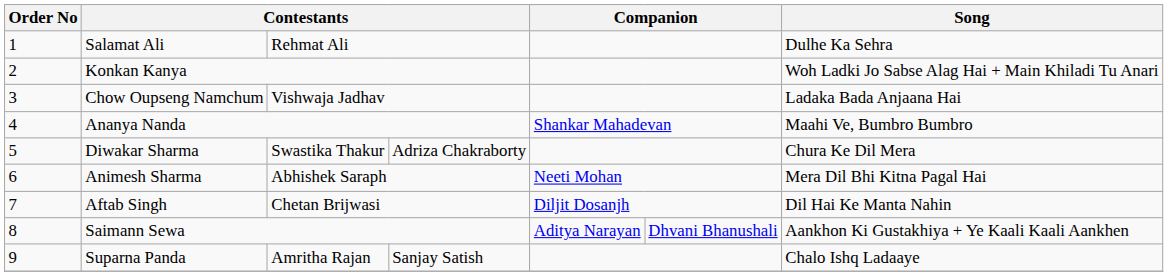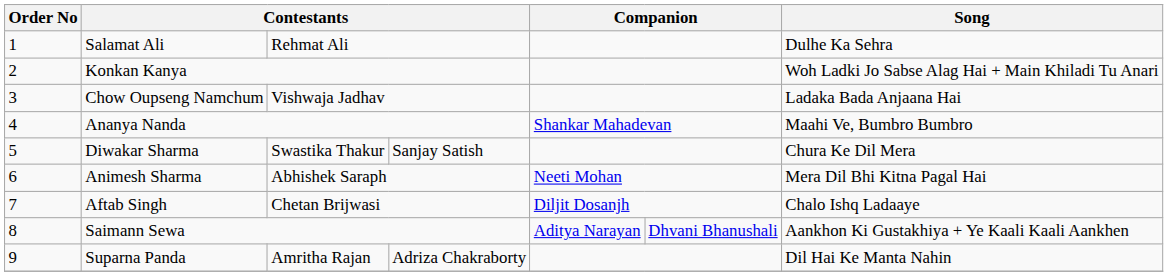 <table class="wikitable sortable mw-collapsible" style="font-size: 100%;">
 <tr>
 <th rowspan="1">Order No</th>
 <th colspan="3" rowspan="1">Contestants</th>
 <th colspan="2" rowspan="1">Companion</th>
 <th rowspan="1">Song</th>
 </tr>
 <tr>
 <td>1</td>
 <td>Salamat Ali</td>
 <td colspan="2">Rehmat Ali</td>
 <td colspan="2"></td>
 <td>Dulhe Ka Sehra</td>
 </tr>
 <tr>
 <td>2</td>
 <td colspan="3">Konkan Kanya</td>
 <td colspan="2"></td>
 <td>Woh Ladki Jo Sabse Alag Hai + Main Khiladi Tu Anari</td>
 </tr>
 <tr>
 <td>3</td>
 <td>Chow Oupseng Namchum</td>
 <td colspan="2">Vishwaja Jadhav</td>
 <td colspan="2"></td>
 <td>Ladaka Bada Anjaana Hai</td>
 </tr>
 <tr>
 <td>4</td>
 <td colspan="3">Ananya Nanda</td>
 <td colspan="2"><a href='#'>Shankar Mahadevan</a></td>
 <td>Maahi Ve, Bumbro Bumbro</td>
 </tr>
 <tr>
 <td>5</td>
 <td>Diwakar Sharma</td>
 <td>Swastika Thakur</td>
-<td>Adriza Chakraborty</td>
+<td>Sanjay Satish</td>
 <td colspan="2"></td>
 <td>Chura Ke Dil Mera</td>
 </tr>
 <tr>
 <td>6</td>
 <td>Animesh Sharma</td>
 <td colspan="2">Abhishek Saraph</td>
 <td colspan="2"><a href='#'>Neeti Mohan</a></td>
 <td>Mera Dil Bhi Kitna Pagal Hai</td>
 </tr>
 <tr>
 <td>7</td>
 <td>Aftab Singh</td>
 <td colspan="2">Chetan Brijwasi</td>
 <td colspan="2"><a href='#'>Diljit Dosanjh</a></td>
-<td>Dil Hai Ke Manta Nahin</td>
+<td>Chalo Ishq Ladaaye</td>
 </tr>
 <tr>
 <td>8</td>
 <td colspan="3">Saimann Sewa</td>
 <td><a href='#'>Aditya Narayan</a></td>
 <td><a href='#'>Dhvani Bhanushali</a></td>
 <td>Aankhon Ki Gustakhiya + Ye Kaali Kaali Aankhen</td>
 </tr>
 <tr>
 <td>9</td>
 <td>Suparna Panda</td>
 <td>Amritha Rajan</td>
-<td>Sanjay Satish</td>
+<td>Adriza Chakraborty</td>
 <td colspan="2"></td>
-<td>Chalo Ishq Ladaaye</td>
+<td>Dil Hai Ke Manta Nahin</td>
 </tr>
 <tr>
 </tr>
 </table>
